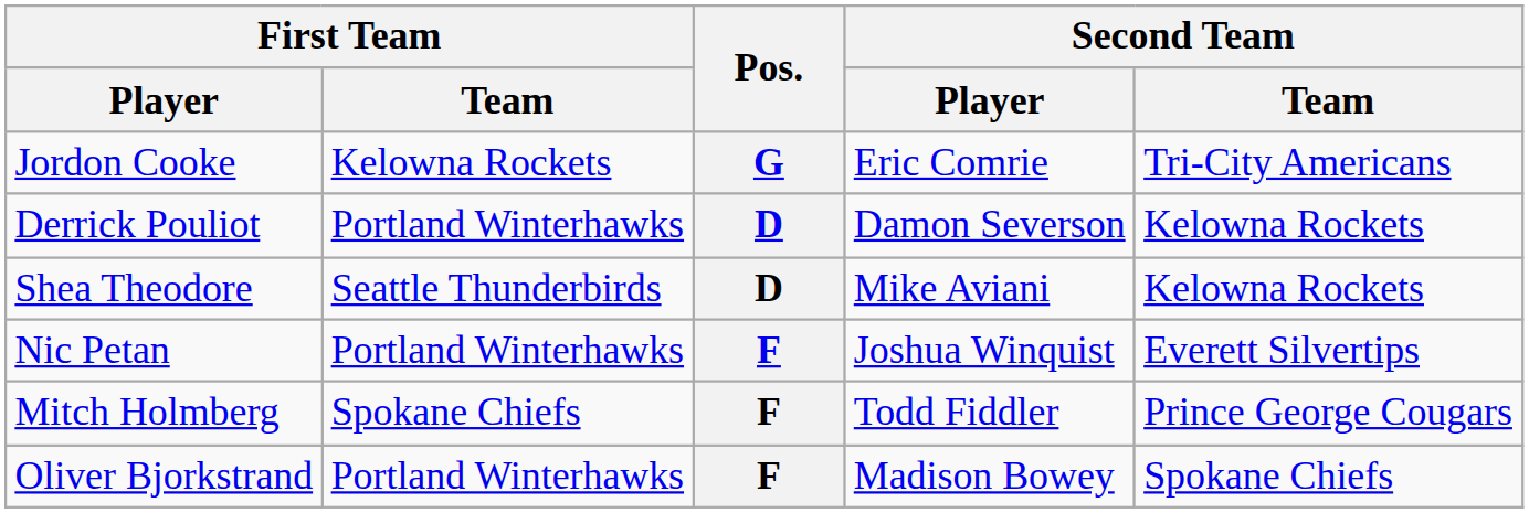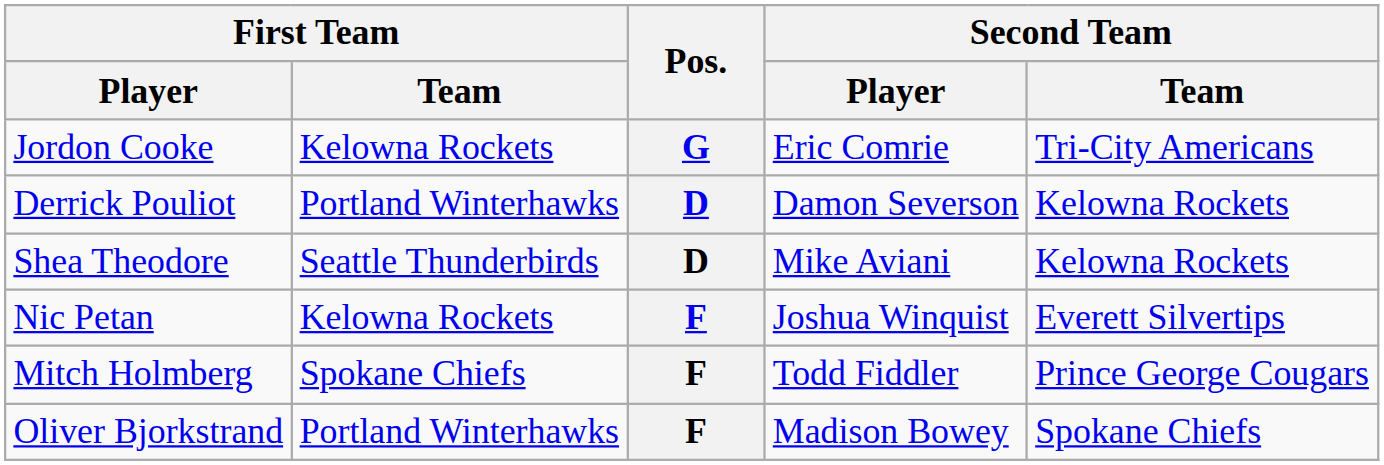 <table class="wikitable">
 <tr>
 <th colspan="2">First Team</th>
 <th style="width:10%;" rowspan="2">Pos.</th>
 <th colspan="2">Second Team</th>
 </tr>
 <tr>
 <th>Player</th>
 <th>Team</th>
 <th>Player</th>
 <th>Team</th>
 </tr>
 <tr>
 <td><a href='#'>Jordon Cooke</a></td>
 <td><a href='#'>Kelowna Rockets</a></td>
 <th style="text-align:center;"><a href='#'>G</a></th>
 <td><a href='#'>Eric Comrie</a></td>
 <td><a href='#'>Tri-City Americans</a></td>
 </tr>
 <tr>
 <td><a href='#'>Derrick Pouliot</a></td>
 <td><a href='#'>Portland Winterhawks</a></td>
 <th style="text-align:center;"><a href='#'>D</a></th>
 <td><a href='#'>Damon Severson</a></td>
 <td><a href='#'>Kelowna Rockets</a></td>
 </tr>
 <tr>
 <td><a href='#'>Shea Theodore</a></td>
 <td><a href='#'>Seattle Thunderbirds</a></td>
 <th style="text-align:center;">D</th>
 <td><a href='#'>Mike Aviani</a></td>
 <td><a href='#'>Kelowna Rockets</a></td>
 </tr>
 <tr>
 <td><a href='#'>Nic Petan</a></td>
-<td><a href='#'>Portland Winterhawks</a></td>
+<td><a href='#'>Kelowna Rockets</a></td>
 <th style="text-align:center;"><a href='#'>F</a></th>
 <td><a href='#'>Joshua Winquist</a></td>
 <td><a href='#'>Everett Silvertips</a></td>
 </tr>
 <tr>
 <td><a href='#'>Mitch Holmberg</a></td>
 <td><a href='#'>Spokane Chiefs</a></td>
 <th style="text-align:center;">F</th>
 <td><a href='#'>Todd Fiddler</a></td>
 <td><a href='#'>Prince George Cougars</a></td>
 </tr>
 <tr>
 <td><a href='#'>Oliver Bjorkstrand</a></td>
 <td><a href='#'>Portland Winterhawks</a></td>
 <th style="text-align:center;">F</th>
 <td><a href='#'>Madison Bowey</a></td>
 <td><a href='#'>Spokane Chiefs</a></td>
 </tr>
 </table>
